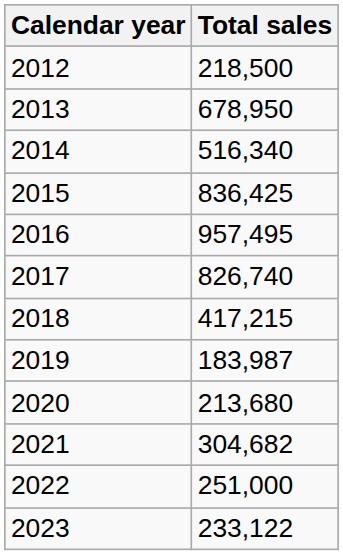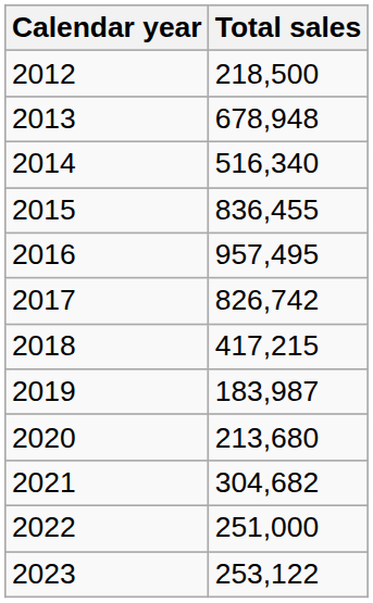 <table class="wikitable">
 <tr>
 <th>Calendar year</th>
 <th>Total sales</th>
 </tr>
 <tr>
 <td>2012</td>
 <td>218,500</td>
 </tr>
 <tr>
 <td>2013</td>
-<td>678,950</td>
+<td>678,948</td>
 </tr>
 <tr>
 <td>2014</td>
 <td>516,340</td>
 </tr>
 <tr>
 <td>2015</td>
-<td>836,425</td>
+<td>836,455</td>
 </tr>
 <tr>
 <td>2016</td>
 <td>957,495</td>
 </tr>
 <tr>
 <td>2017</td>
-<td>826,740</td>
+<td>826,742</td>
 </tr>
 <tr>
 <td>2018</td>
 <td>417,215</td>
 </tr>
 <tr>
 <td>2019</td>
 <td>183,987</td>
 </tr>
 <tr>
 <td>2020</td>
 <td>213,680</td>
 </tr>
 <tr>
 <td>2021</td>
 <td>304,682</td>
 </tr>
 <tr>
 <td>2022</td>
 <td>251,000</td>
 </tr>
 <tr>
 <td>2023</td>
-<td>233,122</td>
+<td>253,122</td>
 </tr>
 </table>
